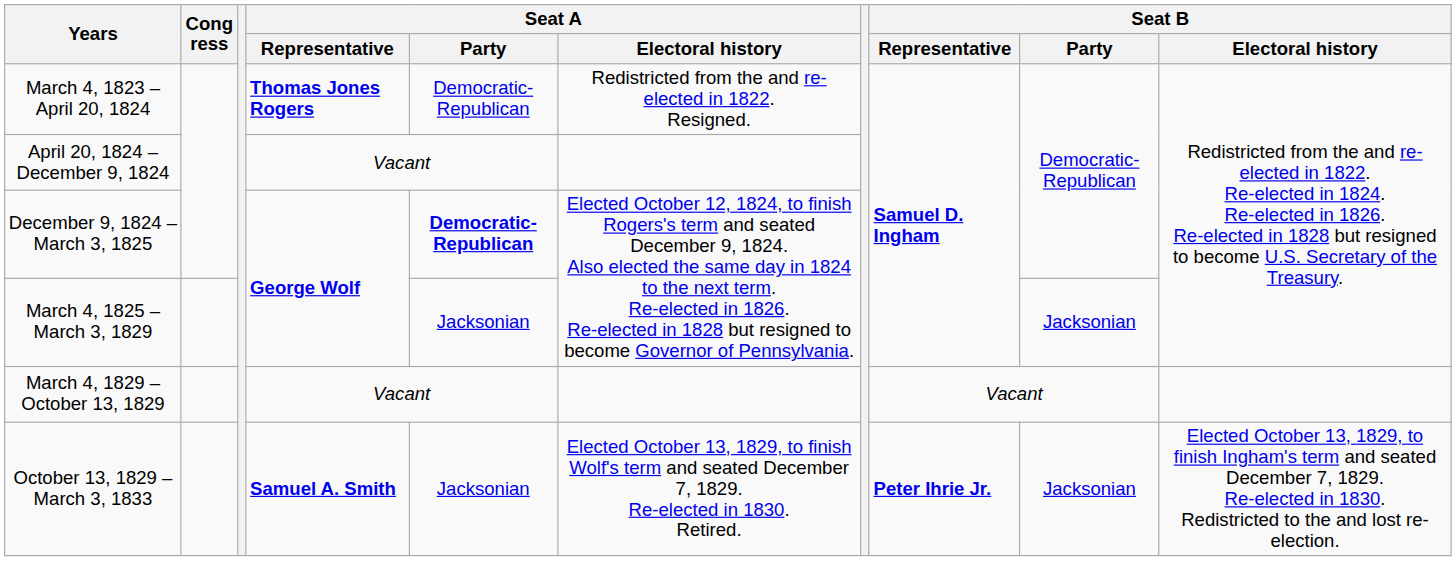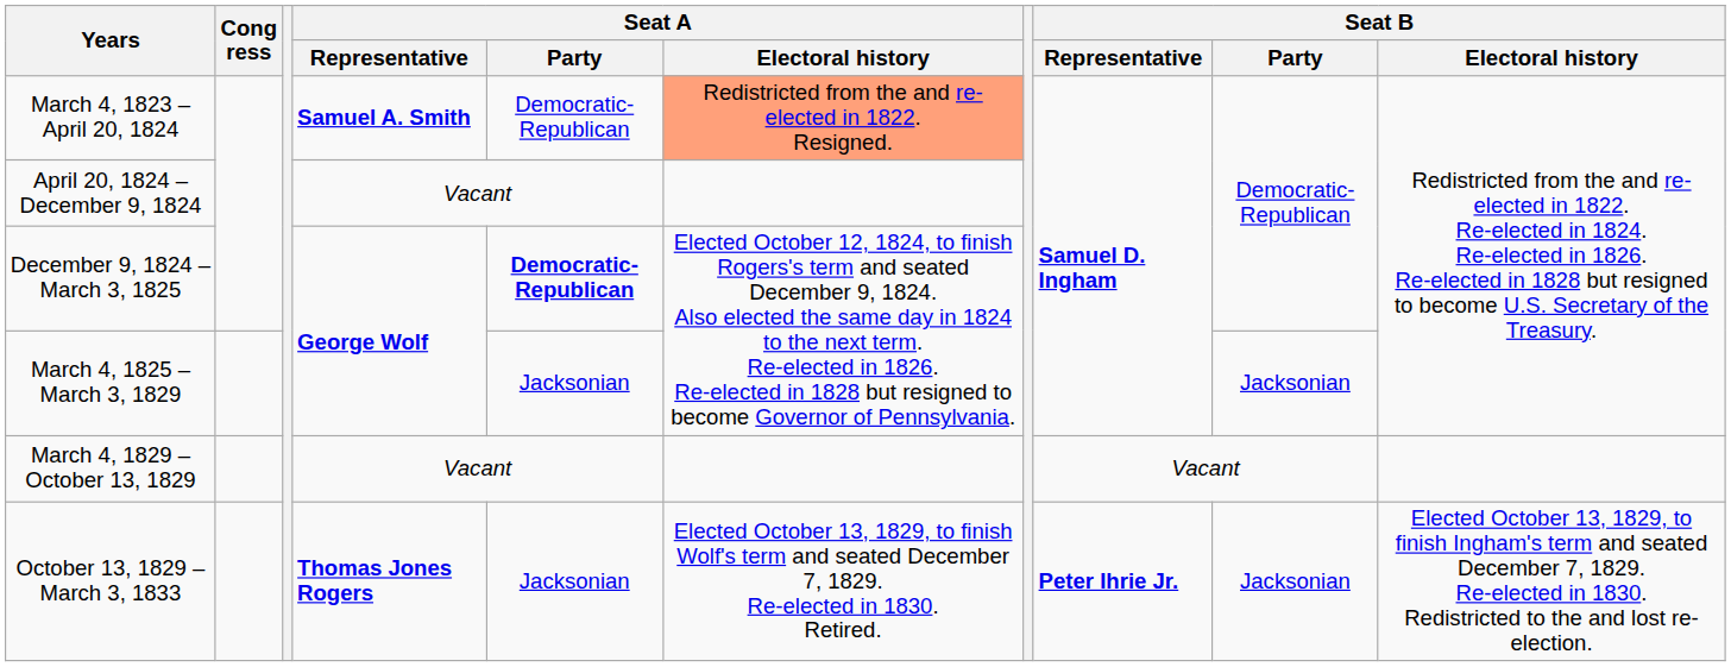 <table class=wikitable style="text-align:center">
 <tr>
 <th rowspan=2>Years</th>
 <th rowspan=2>Cong<br>ress</th>
 <th rowspan=99></th>
 <th colspan=3>Seat A</th>
 <th rowspan=99></th>
 <th colspan=3>Seat B</th>
 </tr>
 <tr valign=bottom>
 <th>Representative</th>
 <th>Party</th>
 <th>Electoral history</th>
 <th>Representative</th>
 <th>Party</th>
 <th>Electoral history</th>
 </tr>
 <tr style="height:3em">
 <td nowrap>March 4, 1823 –<br>April 20, 1824</td>
 <td rowspan=3></td>
-<td align=left><strong><a href='#'>Thomas Jones Rogers</a></strong><br></td>
+<td align=left><strong><a href='#'>Samuel A. Smith</a></strong><br></td>
 <td><a href='#'>Democratic-Republican</a></td>
-<td>Redistricted from the  and <a href='#'>re-elected in 1822</a>.<br>Resigned.</td>
+<td style="background: lightsalmon;">Redistricted from the  and <a href='#'>re-elected in 1822</a>.<br>Resigned.</td>
 <td rowspan=4 align=left><br><strong><a href='#'>Samuel D. Ingham</a></strong><br></td>
 <td rowspan=3 ><a href='#'>Democratic-Republican</a></td>
 <td rowspan=4>Redistricted from the  and <a href='#'>re-elected in 1822</a>.<br><a href='#'>Re-elected in 1824</a>.<br><a href='#'>Re-elected in 1826</a>.<br><a href='#'>Re-elected in 1828</a> but resigned to become <a href='#'>U.S. Secretary of the Treasury</a>.</td>
 </tr>
 <tr style="height:3em">
 <td nowrap>April 20, 1824 –<br>December 9, 1824</td>
 <td colspan=2><em>Vacant</em></td>
 </tr>
 <tr style="height:3em">
 <td nowrap>December 9, 1824 –<br>March 3, 1825</td>
 <td rowspan=2 align=left><br><strong><a href='#'>George Wolf</a></strong><br></td>
 <td><strong><a href='#'>Democratic-Republican</a></strong></td>
 <td rowspan=2><a href='#'>Elected October 12, 1824, to finish Rogers's term</a> and seated December 9, 1824.<br><a href='#'>Also elected the same day in 1824 to the next term</a>.<br><a href='#'>Re-elected in 1826</a>.<br><a href='#'>Re-elected in 1828</a> but resigned to become <a href='#'>Governor of Pennsylvania</a>.</td>
 </tr>
 <tr style="height:3em">
 <td nowrap>March 4, 1825 –<br>March 3, 1829</td>
 <td></td>
 <td><a href='#'>Jacksonian</a></td>
 <td><a href='#'>Jacksonian</a></td>
 </tr>
 <tr style="height:3em">
 <td nowrap>March 4, 1829 –<br>October 13, 1829</td>
 <td></td>
 <td colspan=2><em>Vacant</em></td>
 <td> </td>
 <td colspan=2><em>Vacant</em></td>
 <td> </td>
 </tr>
 <tr style="height:3em">
 <td nowrap>October 13, 1829 –<br>March 3, 1833</td>
 <td></td>
-<td align=left><strong><a href='#'>Samuel A. Smith</a></strong><br></td>
+<td align=left><strong><a href='#'>Thomas Jones Rogers</a></strong><br></td>
 <td><a href='#'>Jacksonian</a></td>
 <td><a href='#'>Elected October 13, 1829, to finish Wolf's term</a> and seated December 7, 1829.<br><a href='#'>Re-elected in 1830</a>.<br>Retired.</td>
 <td align=left><strong><a href='#'>Peter Ihrie Jr.</a></strong><br></td>
 <td><a href='#'>Jacksonian</a></td>
 <td><a href='#'>Elected October 13, 1829, to finish Ingham's term</a> and seated December 7, 1829.<br><a href='#'>Re-elected in 1830</a>.<br>Redistricted to the  and lost re-election.</td>
 </tr>
 </table>
